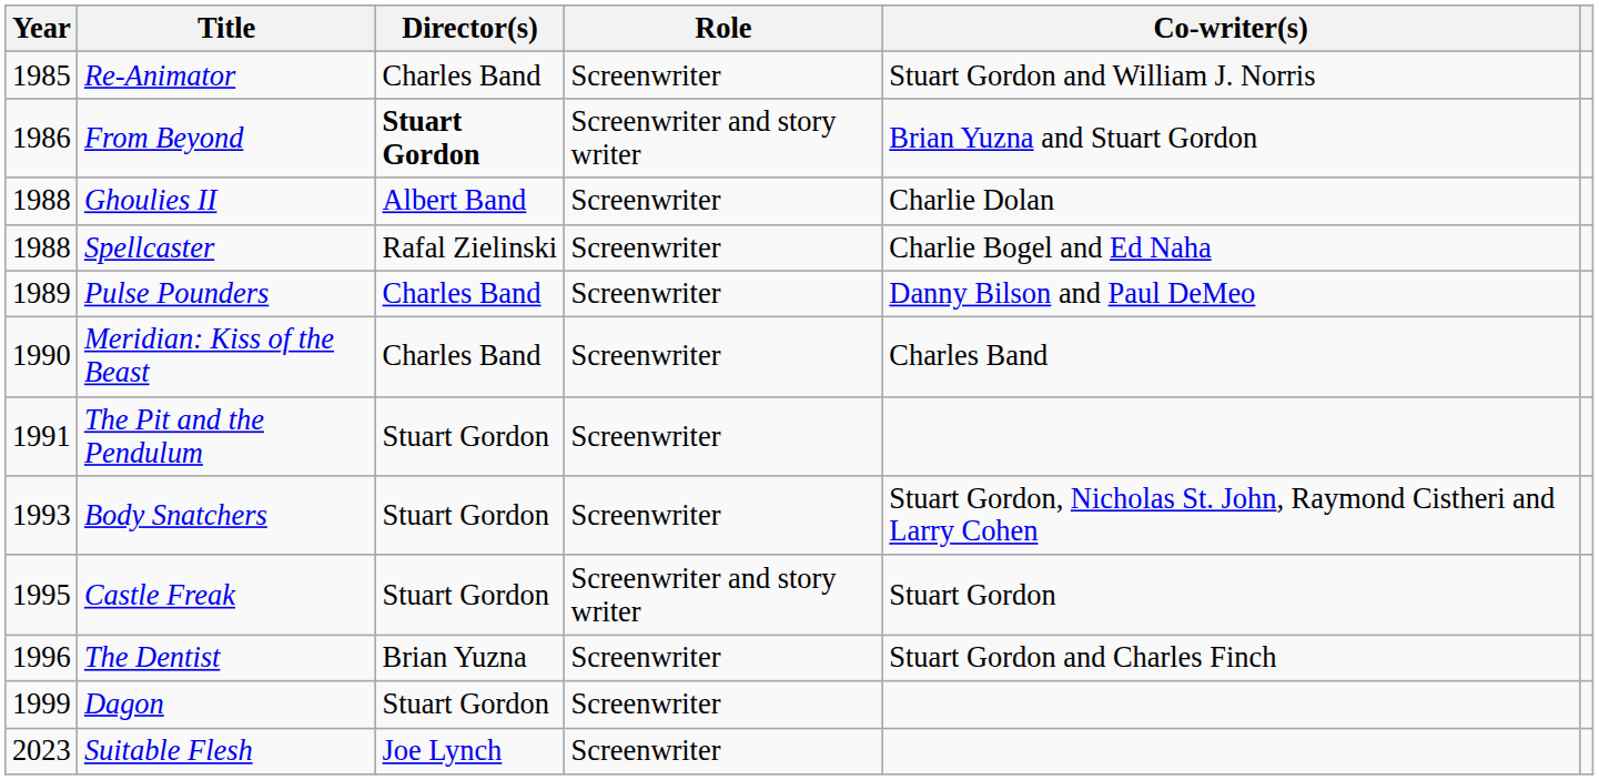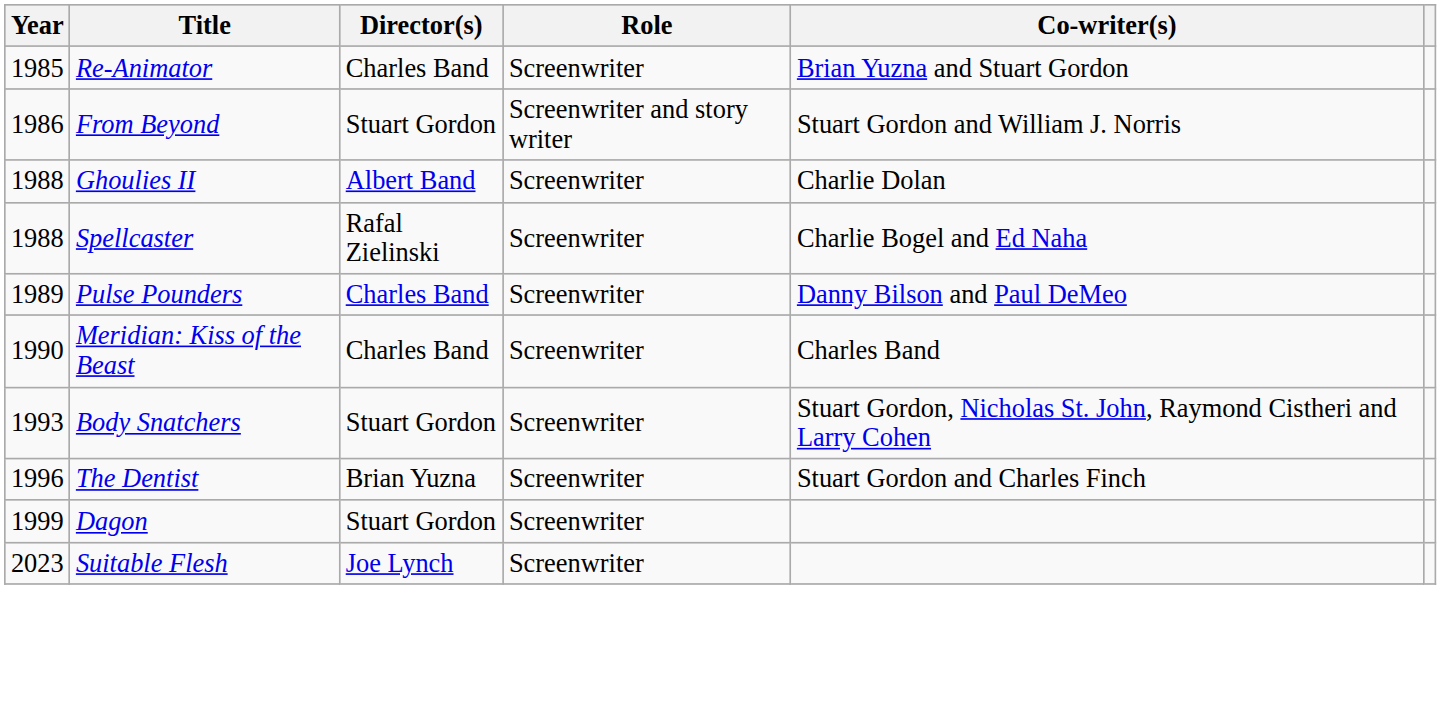 <table class="wikitable plainrowheaders sortable">
 <tr>
 <th>Year</th>
 <th>Title</th>
 <th>Director(s)</th>
 <th>Role</th>
 <th>Co-writer(s)</th>
 <th></th>
 </tr>
 <tr>
 <td>1985</td>
 <td><em><a href='#'>Re-Animator</a></em></td>
 <td>Charles Band</td>
 <td>Screenwriter</td>
-<td>Stuart Gordon and William J. Norris</td>
+<td><a href='#'>Brian Yuzna</a> and Stuart Gordon</td>
 <td></td>
 </tr>
 <tr>
 <td>1986</td>
 <td><em><a href='#'>From Beyond</a></em></td>
-<td><strong>Stuart Gordon</strong></td>
+<td>Stuart Gordon</td>
 <td>Screenwriter and story writer</td>
-<td><a href='#'>Brian Yuzna</a> and Stuart Gordon</td>
+<td>Stuart Gordon and William J. Norris</td>
 <td></td>
 </tr>
 <tr>
 <td>1988</td>
 <td><em><a href='#'>Ghoulies II</a></em></td>
 <td><a href='#'>Albert Band</a></td>
 <td>Screenwriter</td>
 <td>Charlie Dolan</td>
 <td></td>
 </tr>
 <tr>
 <td>1988</td>
 <td><em><a href='#'>Spellcaster</a></em></td>
 <td>Rafal Zielinski</td>
 <td>Screenwriter</td>
 <td>Charlie Bogel and <a href='#'>Ed Naha</a></td>
 <td></td>
 </tr>
 <tr>
 <td>1989</td>
 <td><em><a href='#'>Pulse Pounders</a></em></td>
 <td><a href='#'>Charles Band</a></td>
 <td>Screenwriter</td>
 <td><a href='#'>Danny Bilson</a> and <a href='#'>Paul DeMeo</a></td>
 <td></td>
 </tr>
 <tr>
 <td>1990</td>
 <td><em><a href='#'>Meridian: Kiss of the Beast</a></em></td>
 <td>Charles Band</td>
 <td>Screenwriter</td>
 <td>Charles Band</td>
 <td></td>
 </tr>
 <tr>
-<td>1991</td>
-<td><em><a href='#'>The Pit and the Pendulum</a></em></td>
-<td>Stuart Gordon</td>
-<td>Screenwriter</td>
-<td></td>
-<td></td>
-</tr>
-<tr>
 <td>1993</td>
 <td><em><a href='#'>Body Snatchers</a></em></td>
 <td>Stuart Gordon</td>
 <td>Screenwriter</td>
 <td>Stuart Gordon, <a href='#'>Nicholas St. John</a>, Raymond Cistheri and <a href='#'>Larry Cohen</a></td>
-<td></td>
-</tr>
-<tr>
-<td>1995</td>
-<td><em><a href='#'>Castle Freak</a></em></td>
-<td>Stuart Gordon</td>
-<td>Screenwriter and story writer</td>
-<td>Stuart Gordon</td>
 <td></td>
 </tr>
 <tr>
 <td>1996</td>
 <td><em><a href='#'>The Dentist</a></em></td>
 <td>Brian Yuzna</td>
 <td>Screenwriter</td>
 <td>Stuart Gordon and Charles Finch</td>
 <td></td>
 </tr>
 <tr>
 <td>1999</td>
 <td><em><a href='#'>Dagon</a></em></td>
 <td>Stuart Gordon</td>
 <td>Screenwriter</td>
 <td></td>
 <td></td>
 </tr>
 <tr>
 <td>2023</td>
 <td><em><a href='#'>Suitable Flesh</a></em></td>
 <td><a href='#'>Joe Lynch</a></td>
 <td>Screenwriter</td>
 <td></td>
 <td></td>
 </tr>
 </table>
